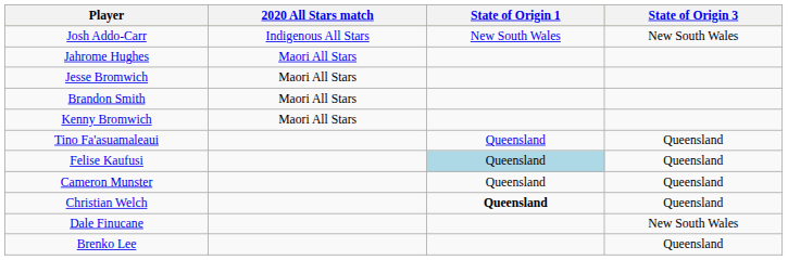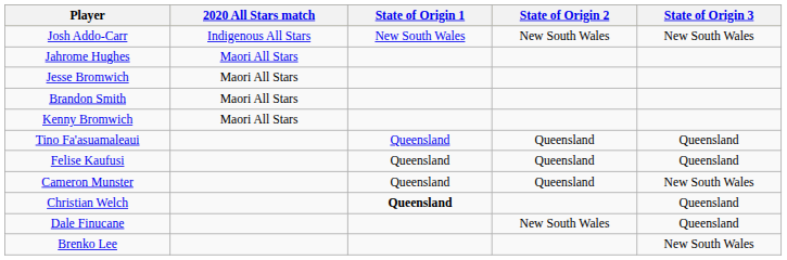 <table class="wikitable"  style="text-align:center; width:100%; font-size:90%;">
 <tr style="background:#bdb76b;">
 <th>Player</th>
 <th><a href='#'>2020 All Stars match</a></th>
 <th><a href='#'>State of Origin 1</a></th>
+<th><a href='#'>State of Origin 2</a></th>
 <th><a href='#'>State of Origin 3</a></th>
 </tr>
 <tr>
 <td><a href='#'>Josh Addo-Carr</a></td>
 <td><a href='#'>Indigenous All Stars</a></td>
 <td><a href='#'>New South Wales</a></td>
 <td>New South Wales</td>
+<td>New South Wales</td>
 </tr>
 <tr>
 <td><a href='#'>Jahrome Hughes</a></td>
 <td><a href='#'>Maori All Stars</a></td>
+<td></td>
 <td></td>
 <td></td>
 </tr>
 <tr>
 <td><a href='#'>Jesse Bromwich</a></td>
 <td>Maori All Stars</td>
 <td></td>
 <td></td>
+<td></td>
 </tr>
 <tr>
 <td><a href='#'>Brandon Smith</a></td>
 <td>Maori All Stars</td>
+<td></td>
 <td></td>
 <td></td>
 </tr>
 <tr>
 <td><a href='#'>Kenny Bromwich</a></td>
 <td>Maori All Stars</td>
 <td></td>
 <td></td>
+<td></td>
 </tr>
 <tr>
 <td><a href='#'>Tino Fa'asuamaleaui</a></td>
 <td></td>
 <td><a href='#'>Queensland</a></td>
 <td>Queensland</td>
+<td>Queensland</td>
 </tr>
 <tr>
 <td><a href='#'>Felise Kaufusi</a></td>
 <td></td>
-<td style="background: lightblue;">Queensland</td>
+<td>Queensland</td>
+<td>Queensland</td>
 <td>Queensland</td>
 </tr>
 <tr>
 <td><a href='#'>Cameron Munster</a></td>
 <td></td>
 <td>Queensland</td>
 <td>Queensland</td>
+<td>New South Wales</td>
 </tr>
 <tr>
 <td><a href='#'>Christian Welch</a></td>
 <td></td>
 <td><strong>Queensland</strong></td>
+<td></td>
 <td>Queensland</td>
 </tr>
 <tr>
 <td><a href='#'>Dale Finucane</a></td>
 <td></td>
 <td></td>
 <td>New South Wales</td>
+<td>Queensland</td>
 </tr>
 <tr>
 <td><a href='#'>Brenko Lee</a></td>
 <td></td>
 <td></td>
-<td>Queensland</td>
+<td></td>
+<td>New South Wales</td>
 </tr>
 </table>
